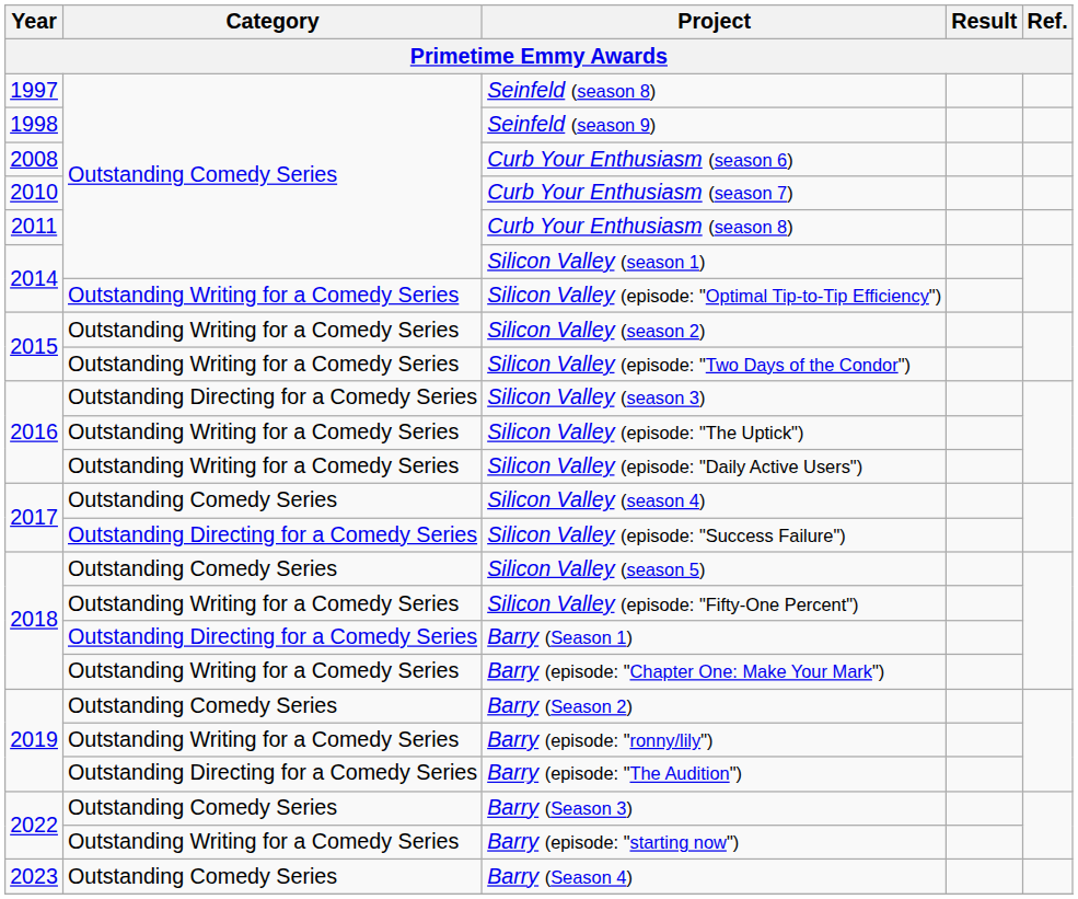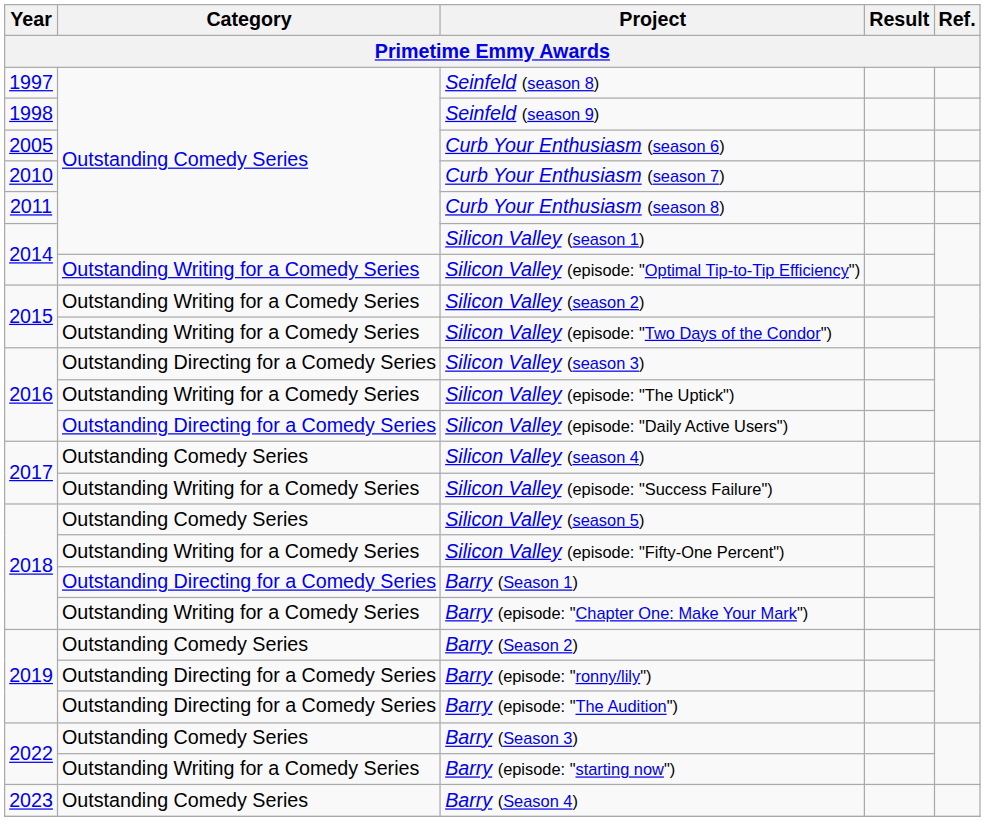 <table class="wikitable sortable">
 <tr>
 <th>Year</th>
 <th>Category</th>
 <th>Project</th>
 <th>Result</th>
 <th class=unsortable>Ref.</th>
 </tr>
 <tr>
 <th colspan=25><a href='#'>Primetime Emmy Awards</a></th>
 </tr>
 <tr>
 <td style="text-align:center;"><a href='#'>1997</a></td>
 <td rowspan=6><a href='#'>Outstanding Comedy Series</a></td>
 <td><em><a href='#'>Seinfeld</a></em> <small> (<a href='#'>season 8</a>) </small></td>
 <td></td>
 <td></td>
 </tr>
 <tr>
 <td style="text-align:center;"><a href='#'>1998</a></td>
 <td><em><a href='#'>Seinfeld</a></em> <small> (<a href='#'>season 9</a>) </small></td>
 <td></td>
 <td></td>
 </tr>
 <tr>
-<td style="text-align:center;"><a href='#'>2008</a></td>
+<td style="text-align:center;"><a href='#'>2005</a></td>
 <td><em><a href='#'>Curb Your Enthusiasm</a></em> <small> (<a href='#'>season 6</a>) </small></td>
 <td></td>
 <td></td>
 </tr>
 <tr>
 <td style="text-align:center;"><a href='#'>2010</a></td>
 <td><em><a href='#'>Curb Your Enthusiasm</a></em> <small> (<a href='#'>season 7</a>) </small></td>
 <td></td>
 <td></td>
 </tr>
 <tr>
 <td style="text-align:center;"><a href='#'>2011</a></td>
 <td><em><a href='#'>Curb Your Enthusiasm</a></em> <small> (<a href='#'>season 8</a>) </small></td>
 <td></td>
 <td></td>
 </tr>
 <tr>
 <td style="text-align:center;", rowspan=2><a href='#'>2014</a></td>
 <td><em><a href='#'>Silicon Valley</a></em> <small> (<a href='#'>season 1</a>) </small></td>
 <td></td>
 <td rowspan=2></td>
 </tr>
 <tr>
 <td><a href='#'>Outstanding Writing for a Comedy Series</a></td>
 <td><em><a href='#'>Silicon Valley</a></em> <small> (episode: "<a href='#'>Optimal Tip-to-Tip Efficiency</a>") </small></td>
 <td></td>
 </tr>
 <tr>
 <td style="text-align:center;", rowspan=2><a href='#'>2015</a></td>
 <td>Outstanding Writing for a Comedy Series</td>
 <td><em><a href='#'>Silicon Valley</a></em> <small> (<a href='#'>season 2</a>) </small></td>
 <td></td>
 <td rowspan=2></td>
 </tr>
 <tr>
 <td>Outstanding Writing for a Comedy Series</td>
 <td><em><a href='#'>Silicon Valley</a></em> <small> (episode: "<a href='#'>Two Days of the Condor</a>") </small></td>
 <td></td>
 </tr>
 <tr>
 <td style="text-align:center;", rowspan=3><a href='#'>2016</a></td>
 <td>Outstanding Directing for a Comedy Series</td>
 <td><em><a href='#'>Silicon Valley</a></em> <small> (<a href='#'>season 3</a>) </small></td>
 <td></td>
 <td rowspan=3></td>
 </tr>
 <tr>
 <td>Outstanding Writing for a Comedy Series</td>
 <td><em><a href='#'>Silicon Valley</a></em> <small> (episode: "The Uptick") </small></td>
 <td></td>
 </tr>
 <tr>
-<td>Outstanding Writing for a Comedy Series</td>
+<td><a href='#'>Outstanding Directing for a Comedy Series</a></td>
 <td><em><a href='#'>Silicon Valley</a></em> <small> (episode: "Daily Active Users") </small></td>
 <td></td>
 </tr>
 <tr>
 <td style="text-align:center;", rowspan=2><a href='#'>2017</a></td>
 <td>Outstanding Comedy Series</td>
 <td><em><a href='#'>Silicon Valley</a></em> <small> (<a href='#'>season 4</a>) </small></td>
 <td></td>
 <td rowspan=2></td>
 </tr>
 <tr>
-<td><a href='#'>Outstanding Directing for a Comedy Series</a></td>
+<td>Outstanding Writing for a Comedy Series</td>
 <td><em><a href='#'>Silicon Valley</a></em> <small> (episode: "Success Failure") </small></td>
 <td></td>
 </tr>
 <tr>
 <td style="text-align:center;", rowspan=4><a href='#'>2018</a></td>
 <td>Outstanding Comedy Series</td>
 <td><em><a href='#'>Silicon Valley</a></em> <small> (<a href='#'>season 5</a>) </small></td>
 <td></td>
 <td rowspan=4></td>
 </tr>
 <tr>
 <td>Outstanding Writing for a Comedy Series</td>
 <td><em><a href='#'>Silicon Valley</a></em> <small> (episode: "Fifty-One Percent") </small></td>
 <td></td>
 </tr>
 <tr>
 <td><a href='#'>Outstanding Directing for a Comedy Series</a></td>
 <td><em><a href='#'>Barry</a></em> <small>(<a href='#'>Season 1</a>)</small></td>
 <td></td>
 </tr>
 <tr>
 <td>Outstanding Writing for a Comedy Series</td>
 <td><em><a href='#'>Barry</a></em> <small> (episode: "<a href='#'>Chapter One: Make Your Mark</a>") </small></td>
 <td></td>
 </tr>
 <tr>
 <td style="text-align:center;", rowspan=3><a href='#'>2019</a></td>
 <td>Outstanding Comedy Series</td>
 <td><em><a href='#'>Barry</a></em> <small>(<a href='#'>Season 2</a>)</small></td>
 <td></td>
 <td rowspan=3></td>
 </tr>
 <tr>
-<td>Outstanding Writing for a Comedy Series</td>
+<td>Outstanding Directing for a Comedy Series</td>
 <td><em><a href='#'>Barry</a></em> <small> (episode: "<a href='#'>ronny/lily</a>") </small></td>
 <td></td>
 </tr>
 <tr>
 <td>Outstanding Directing for a Comedy Series</td>
 <td><em><a href='#'>Barry</a></em> <small> (episode: "<a href='#'>The Audition</a>") </small></td>
 <td></td>
 </tr>
 <tr>
 <td style="text-align:center;", rowspan=2><a href='#'>2022</a></td>
 <td>Outstanding Comedy Series</td>
 <td><em><a href='#'>Barry</a></em> <small>(<a href='#'>Season 3</a>)</small></td>
 <td></td>
 <td rowspan=2></td>
 </tr>
 <tr>
 <td>Outstanding Writing for a Comedy Series</td>
 <td><em><a href='#'>Barry</a></em> <small> (episode: "<a href='#'>starting now</a>") </small></td>
 <td></td>
 </tr>
 <tr>
 <td style="text-align:center;"><a href='#'>2023</a></td>
 <td>Outstanding Comedy Series</td>
 <td><em><a href='#'>Barry</a></em> <small>(<a href='#'>Season 4</a>)</small></td>
 <td></td>
 <td></td>
 </tr>
 <tr>
 </tr>
 </table>
